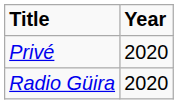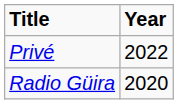 <table class="wikitable">
 <tr>
 <td color="#f3f300"><strong>Title</strong></td>
 <td><strong>Year</strong></td>
 </tr>
 <tr>
 <td><em><a href='#'>Privé</a></em></td>
-<td>2020</td>
+<td>2022</td>
 </tr>
 <tr>
 <td><em><a href='#'>Radio Güira</a></em></td>
 <td>2020</td>
 </tr>
 </table>
